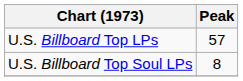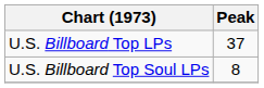 <table class="wikitable">
 <tr>
 <th>Chart (1973)</th>
 <th>Peak<br></th>
 </tr>
 <tr>
 <td>U.S. <a href='#'><em>Billboard</em> Top LPs</a></td>
-<td align="center">57</td>
+<td align="center">37</td>
 </tr>
 <tr>
 <td>U.S. <em>Billboard</em> <a href='#'>Top Soul LPs</a></td>
 <td align="center">8</td>
 </tr>
 <tr>
 </tr>
 </table>
